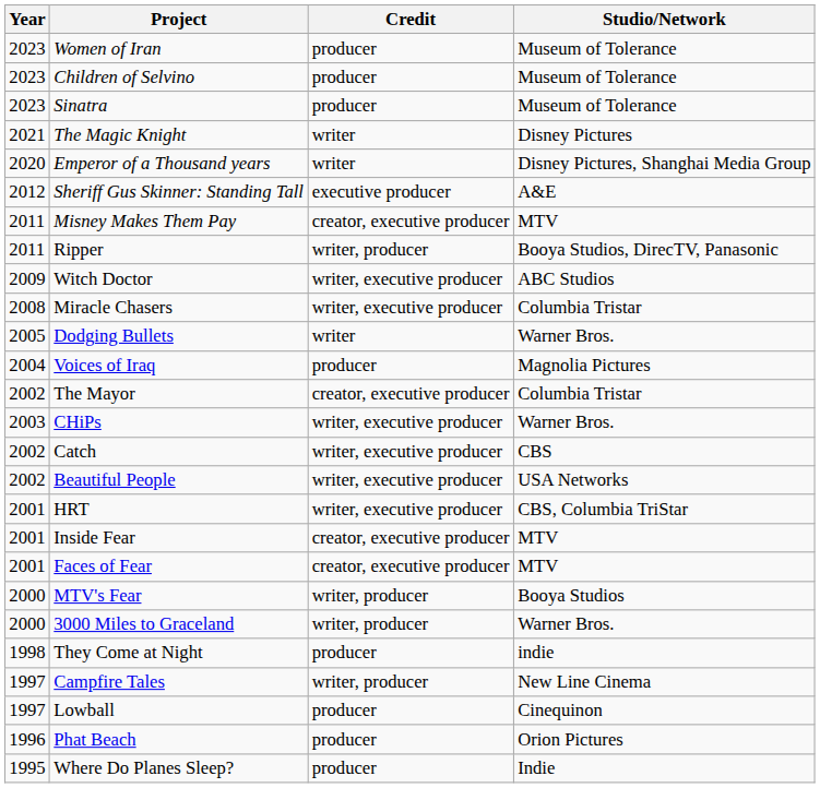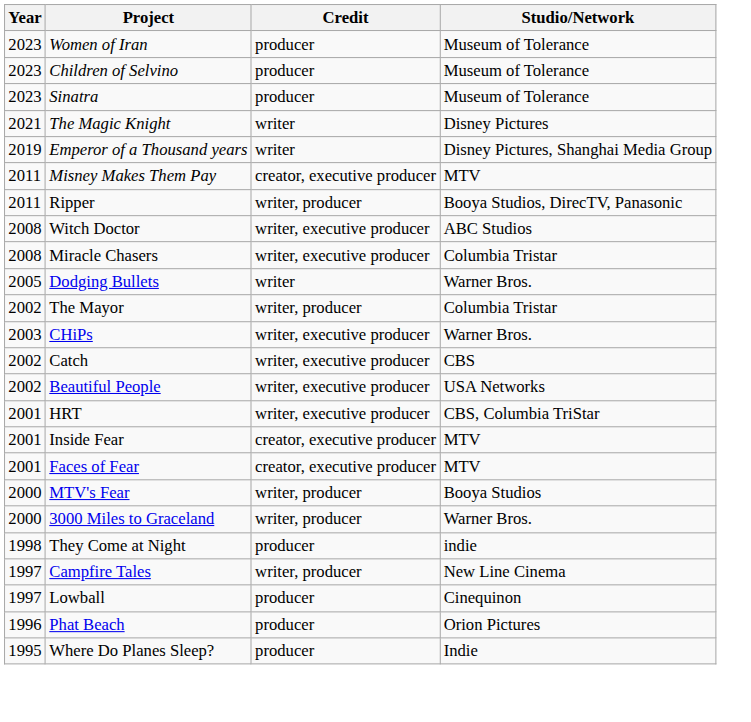 <table class="wikitable">
 <tr>
 <th>Year</th>
 <th>Project</th>
 <th>Credit</th>
 <th>Studio/Network</th>
 </tr>
 <tr>
 <td>2023</td>
 <td><em>Women of Iran</em></td>
 <td>producer</td>
 <td>Museum of Tolerance</td>
 </tr>
 <tr>
 <td>2023</td>
 <td><em>Children of Selvino</em></td>
 <td>producer</td>
 <td>Museum of Tolerance</td>
 </tr>
 <tr>
 <td>2023</td>
 <td><em>Sinatra</em></td>
 <td>producer</td>
 <td>Museum of Tolerance</td>
 </tr>
 <tr>
 <td>2021</td>
 <td><em>The Magic Knight</em></td>
 <td>writer</td>
 <td>Disney Pictures</td>
 </tr>
 <tr>
-<td>2020</td>
+<td>2019</td>
 <td><em>Emperor of a Thousand years</em></td>
 <td>writer</td>
 <td>Disney Pictures, Shanghai Media Group</td>
-</tr>
-<tr>
-<td>2012</td>
-<td><em>Sheriff Gus Skinner: Standing Tall</em></td>
-<td>executive producer</td>
-<td>A&E</td>
 </tr>
 <tr>
 <td>2011</td>
 <td><em>Misney Makes Them Pay</em></td>
 <td>creator, executive producer</td>
 <td>MTV</td>
 </tr>
 <tr>
 <td>2011</td>
 <td>Ripper<em></td>
 <td>writer, producer</td>
 <td>Booya Studios, DirecTV, Panasonic</td>
 </tr>
 <tr>
-<td>2009</td>
+<td>2008</td>
 <td></em>Witch Doctor<em></td>
 <td>writer, executive producer</td>
 <td>ABC Studios</td>
 </tr>
 <tr>
 <td>2008</td>
 <td></em>Miracle Chasers<em></td>
 <td>writer, executive producer</td>
 <td>Columbia Tristar</td>
 </tr>
 <tr>
 <td>2005</td>
 <td></em><a href='#'>Dodging Bullets</a><em></td>
 <td>writer</td>
 <td>Warner Bros.</td>
 </tr>
 <tr>
-<td>2004</td>
-<td></em><a href='#'>Voices of Iraq</a><em></td>
-<td>producer</td>
-<td>Magnolia Pictures</td>
-</tr>
-<tr>
 <td>2002</td>
 <td></em>The Mayor<em></td>
-<td>creator, executive producer</td>
+<td>writer, producer</td>
 <td>Columbia Tristar</td>
 </tr>
 <tr>
 <td>2003</td>
 <td></em><a href='#'>CHiPs</a><em></td>
 <td>writer, executive producer</td>
 <td>Warner Bros.</td>
 </tr>
 <tr>
 <td>2002</td>
 <td></em>Catch<em></td>
 <td>writer, executive producer</td>
 <td>CBS</td>
 </tr>
 <tr>
 <td>2002</td>
 <td></em><a href='#'>Beautiful People</a><em></td>
 <td>writer, executive producer</td>
 <td>USA Networks</td>
 </tr>
 <tr>
 <td>2001</td>
 <td></em>HRT<em></td>
 <td>writer, executive producer</td>
 <td>CBS, Columbia TriStar</td>
 </tr>
 <tr>
 <td>2001</td>
 <td></em>Inside Fear<em></td>
 <td>creator, executive producer</td>
 <td>MTV</td>
 </tr>
 <tr>
 <td>2001</td>
 <td></em><a href='#'>Faces of Fear</a><em></td>
 <td>creator, executive producer</td>
 <td>MTV</td>
 </tr>
 <tr>
 <td>2000</td>
 <td></em><a href='#'>MTV's Fear</a><em></td>
 <td>writer, producer</td>
 <td>Booya Studios</td>
 </tr>
 <tr>
 <td>2000</td>
 <td></em><a href='#'>3000 Miles to Graceland</a><em></td>
 <td>writer, producer</td>
 <td>Warner Bros.</td>
 </tr>
 <tr>
 <td>1998</td>
 <td></em>They Come at Night<em></td>
 <td>producer</td>
 <td>indie</td>
 </tr>
 <tr>
 <td>1997</td>
 <td></em><a href='#'>Campfire Tales</a><em></td>
 <td>writer, producer</td>
 <td>New Line Cinema</td>
 </tr>
 <tr>
 <td>1997</td>
 <td></em>Lowball<em></td>
 <td>producer</td>
 <td>Cinequinon</td>
 </tr>
 <tr>
 <td>1996</td>
 <td></em><a href='#'>Phat Beach</a><em></td>
 <td>producer</td>
 <td>Orion Pictures</td>
 </tr>
 <tr>
 <td>1995</td>
 <td></em>Where Do Planes Sleep?<em></td>
 <td>producer</td>
 <td>Indie</td>
 </tr>
 </table>
